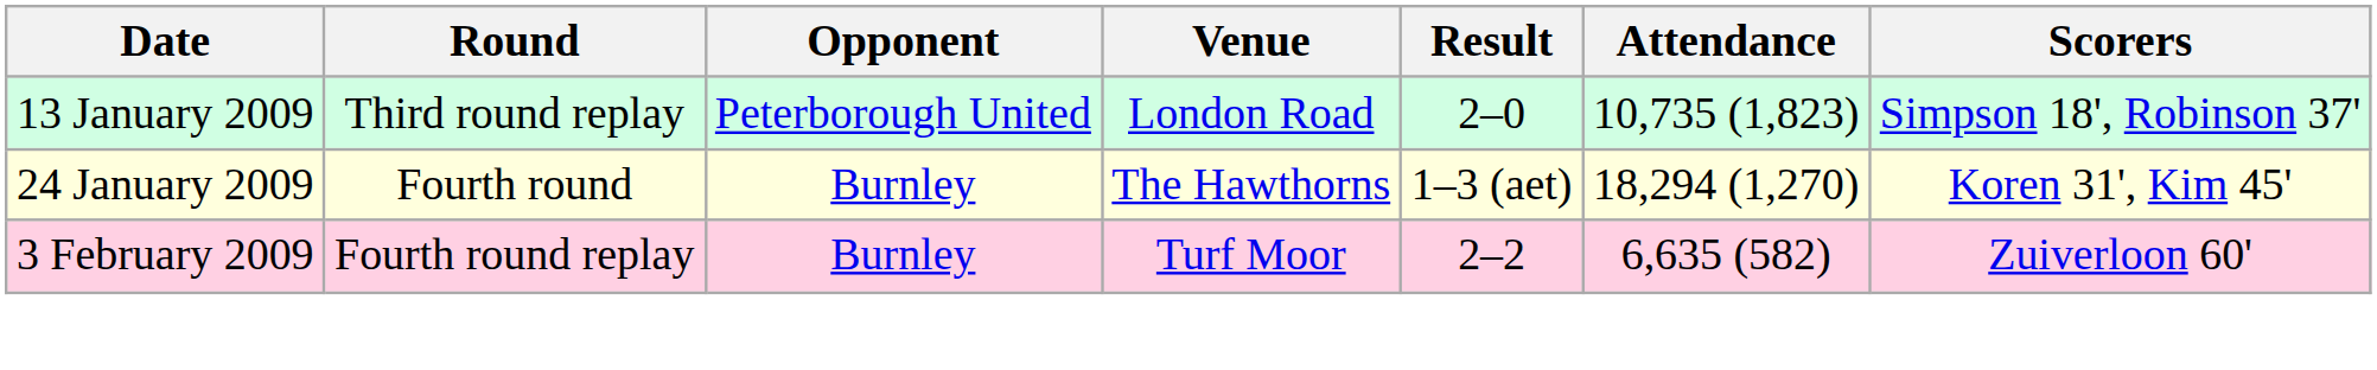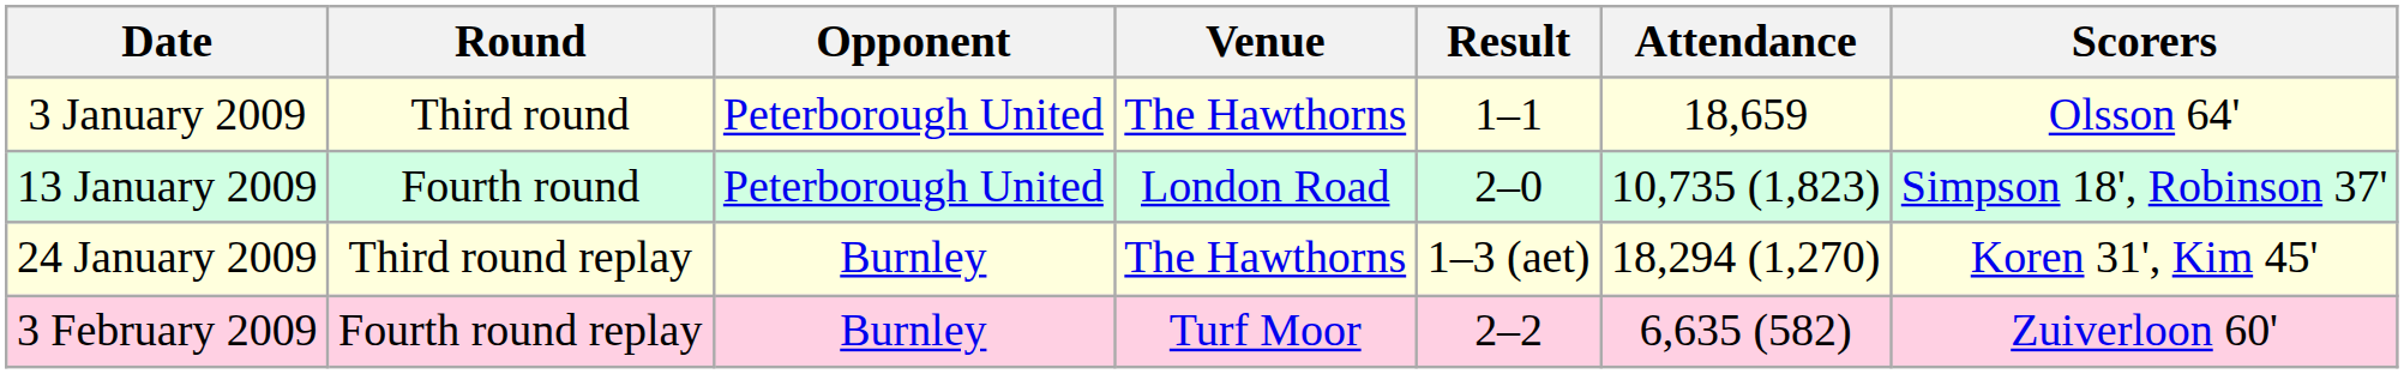 <table class="wikitable sortable" style="text-align:center;">
 <tr>
 <th>Date</th>
 <th>Round</th>
 <th>Opponent</th>
 <th>Venue</th>
 <th>Result</th>
 <th>Attendance</th>
 <th>Scorers</th>
 </tr>
+<tr style="background:#ffd;">
+<td>3 January 2009</td>
+<td>Third round</td>
+<td><a href='#'>Peterborough United</a></td>
+<td><a href='#'>The Hawthorns</a></td>
+<td>1–1</td>
+<td>18,659</td>
+<td><a href='#'>Olsson</a> 64'</td>
+</tr>
 <tr style="background:#d0ffe3;">
 <td>13 January 2009</td>
-<td>Third round replay</td>
+<td>Fourth round</td>
 <td><a href='#'>Peterborough United</a></td>
 <td><a href='#'>London Road</a></td>
 <td>2–0</td>
 <td>10,735 (1,823)</td>
 <td><a href='#'>Simpson</a> 18', <a href='#'>Robinson</a> 37'</td>
 </tr>
 <tr style="background:#ffd;">
 <td>24 January 2009</td>
-<td>Fourth round</td>
+<td>Third round replay</td>
 <td><a href='#'>Burnley</a></td>
 <td><a href='#'>The Hawthorns</a></td>
 <td>1–3 (aet)</td>
 <td>18,294 (1,270)</td>
 <td><a href='#'>Koren</a> 31', <a href='#'>Kim</a> 45'</td>
 </tr>
 <tr style="background:#ffd0e3;">
 <td>3 February 2009</td>
 <td>Fourth round replay</td>
 <td><a href='#'>Burnley</a></td>
 <td><a href='#'>Turf Moor</a></td>
 <td>2–2</td>
 <td>6,635 (582)</td>
 <td><a href='#'>Zuiverloon</a> 60'</td>
 </tr>
 </table>
